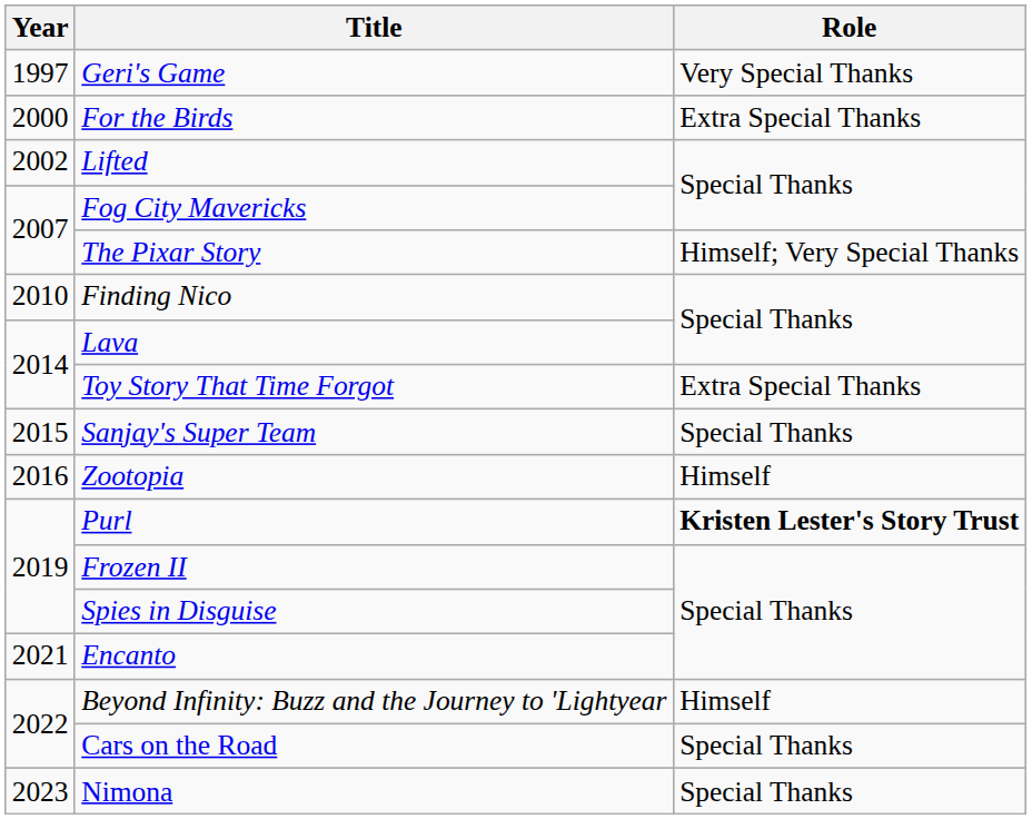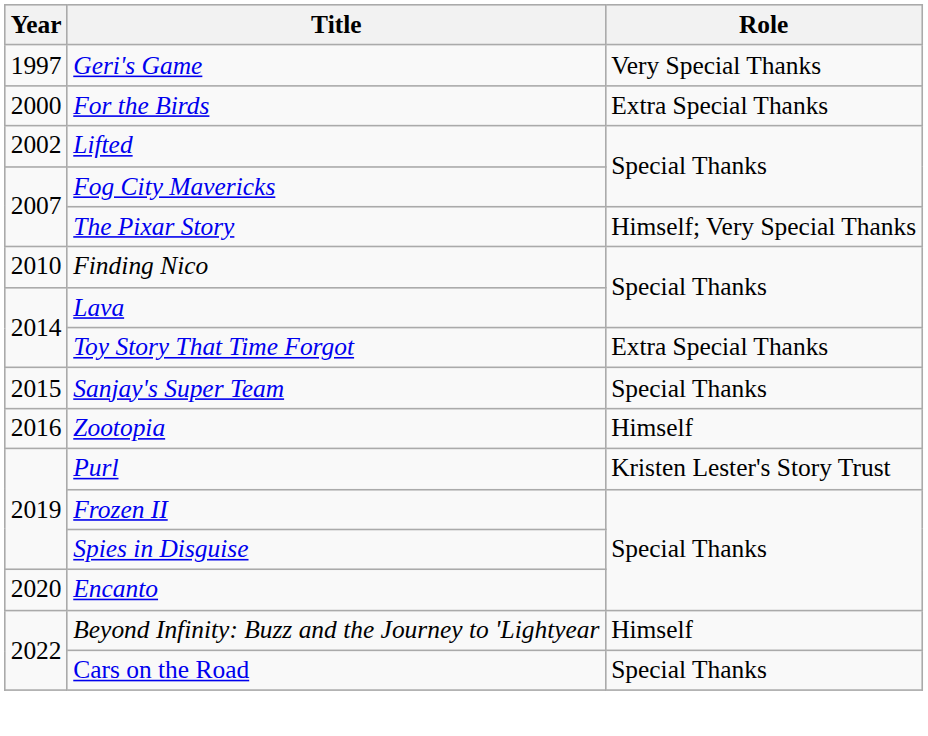 <table class="wikitable">
 <tr>
 <th>Year</th>
 <th>Title</th>
 <th>Role</th>
 </tr>
 <tr>
 <td>1997</td>
 <td><em><a href='#'>Geri's Game</a></em></td>
 <td>Very Special Thanks</td>
 </tr>
 <tr>
 <td>2000</td>
 <td><em><a href='#'>For the Birds</a></em></td>
 <td>Extra Special Thanks</td>
 </tr>
 <tr>
 <td>2002</td>
 <td><em><a href='#'>Lifted</a></em></td>
 <td rowspan="2">Special Thanks</td>
 </tr>
 <tr>
 <td rowspan="2">2007</td>
 <td><em><a href='#'>Fog City Mavericks</a></em></td>
 </tr>
 <tr>
 <td><em><a href='#'>The Pixar Story</a></em></td>
 <td>Himself; Very Special Thanks</td>
 </tr>
 <tr>
 <td>2010</td>
 <td><em>Finding Nico</em></td>
 <td rowspan="2">Special Thanks</td>
 </tr>
 <tr>
 <td rowspan="2">2014</td>
 <td><em><a href='#'>Lava</a></em></td>
 </tr>
 <tr>
 <td><em><a href='#'>Toy Story That Time Forgot</a></em></td>
 <td>Extra Special Thanks</td>
 </tr>
 <tr>
 <td>2015</td>
 <td><em><a href='#'>Sanjay's Super Team</a></em></td>
 <td>Special Thanks</td>
 </tr>
 <tr>
 <td>2016</td>
 <td><em><a href='#'>Zootopia</a></em></td>
 <td>Himself</td>
 </tr>
 <tr>
 <td rowspan="3">2019</td>
 <td><em><a href='#'>Purl</a></em></td>
-<td><strong>Kristen Lester's Story Trust</strong></td>
+<td>Kristen Lester's Story Trust</td>
 </tr>
 <tr>
 <td><em><a href='#'>Frozen II</a></em></td>
 <td rowspan="3">Special Thanks</td>
 </tr>
 <tr>
 <td><em><a href='#'>Spies in Disguise</a></em></td>
 </tr>
 <tr>
-<td>2021</td>
+<td>2020</td>
 <td><em><a href='#'>Encanto</a></em></td>
 </tr>
 <tr>
 <td rowspan="2">2022</td>
 <td><em>Beyond Infinity: Buzz and the Journey to 'Lightyear<strong></td>
 <td>Himself</td>
 </tr>
 <tr>
 <td></em><a href='#'>Cars on the Road</a><em></td>
 <td>Special Thanks</td>
 </tr>
-<tr>
-<td>2023</td>
-<td></em><a href='#'>Nimona</a><em></td>
-<td>Special Thanks</td>
-</tr>
 </table>
